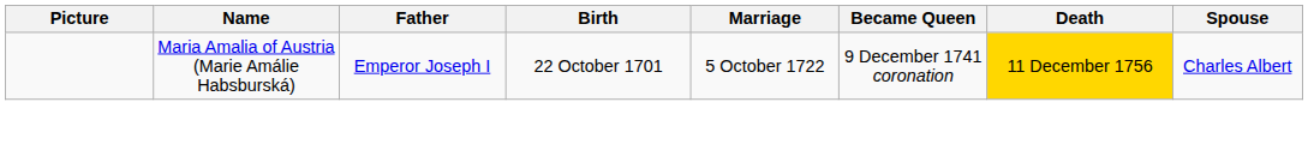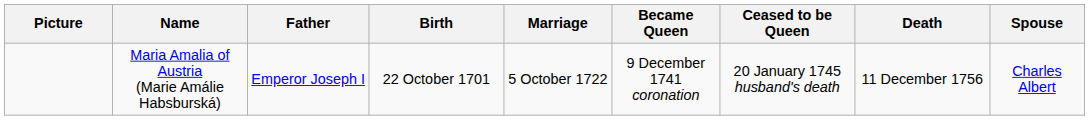 <table width=95% class="wikitable">
 <tr>
 <th width = "8%">Picture</th>
 <th width = "10%">Name</th>
 <th width = "9%">Father</th>
 <th width = "10%">Birth</th>
 <th width = "8%">Marriage</th>
 <th width = "8%">Became Queen</th>
+<th width = "10%">Ceased to be Queen</th>
 <th width = "10%">Death</th>
 <th width = "7%">Spouse</th>
 </tr>
 <tr>
 <td align=center></td>
 <td align=center><a href='#'>Maria Amalia of Austria</a><br>(Marie Amálie Habsburská)</td>
 <td align="center"><a href='#'>Emperor Joseph I</a></td>
 <td align="center">22 October 1701</td>
 <td align="center">5 October 1722</td>
 <td align="center">9 December 1741<br><em>coronation</em></td>
-<td align="center" style="background: gold;">11 December 1756</td>
+<td align="center">20 January 1745<br><em>husband's death</em></td>
+<td align="center">11 December 1756</td>
 <td align="center"><a href='#'>Charles Albert</a></td>
 </tr>
 </table>
